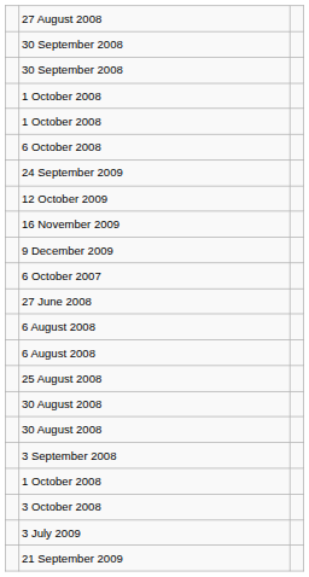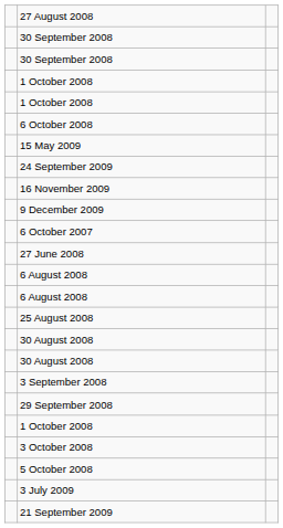 <table class="wikitable" style="font-size: 89%; float: left; width: 26em; margin-right: 1em; height: 700px">
 <tr>
 <td></td>
 <td>27 August 2008</td>
 <td></td>
 </tr>
 <tr>
 <td></td>
 <td>30 September 2008</td>
 <td></td>
 </tr>
 <tr>
 <td></td>
 <td>30 September 2008</td>
 <td></td>
 </tr>
 <tr>
 <td></td>
 <td>1 October 2008</td>
 <td></td>
 </tr>
 <tr>
 <td></td>
 <td>1 October 2008</td>
 <td></td>
 </tr>
 <tr>
 <td></td>
 <td>6 October 2008</td>
 <td></td>
 </tr>
 <tr>
 <td></td>
-<td>24 September 2009</td>
+<td>15 May 2009</td>
 <td></td>
 </tr>
 <tr>
 <td></td>
-<td>12 October 2009</td>
+<td>24 September 2009</td>
 <td></td>
 </tr>
 <tr>
 <td></td>
 <td>16 November 2009</td>
 <td></td>
 </tr>
 <tr>
 <td></td>
 <td>9 December 2009</td>
 <td></td>
 </tr>
 <tr>
 <td></td>
 <td>6 October 2007</td>
 <td></td>
 </tr>
 <tr>
 <td></td>
 <td>27 June 2008</td>
 <td></td>
 </tr>
 <tr>
 <td></td>
 <td>6 August 2008</td>
 <td></td>
 </tr>
 <tr>
 <td></td>
 <td>6 August 2008</td>
 <td></td>
 </tr>
 <tr>
 <td></td>
 <td>25 August 2008</td>
 <td></td>
 </tr>
 <tr>
 <td></td>
 <td>30 August 2008</td>
 <td></td>
 </tr>
 <tr>
 <td></td>
 <td>30 August 2008</td>
 <td></td>
 </tr>
 <tr>
 <td></td>
 <td>3 September 2008</td>
 <td></td>
 </tr>
 <tr>
 <td></td>
+<td>29 September 2008</td>
+<td></td>
+</tr>
+<tr>
+<td></td>
 <td>1 October 2008</td>
 <td></td>
 </tr>
 <tr>
 <td></td>
 <td>3 October 2008</td>
+<td></td>
+</tr>
+<tr>
+<td></td>
+<td>5 October 2008</td>
 <td></td>
 </tr>
 <tr>
 <td></td>
 <td>3 July 2009</td>
 <td></td>
 </tr>
 <tr>
 <td></td>
 <td>21 September 2009</td>
 <td></td>
 </tr>
 </table>
